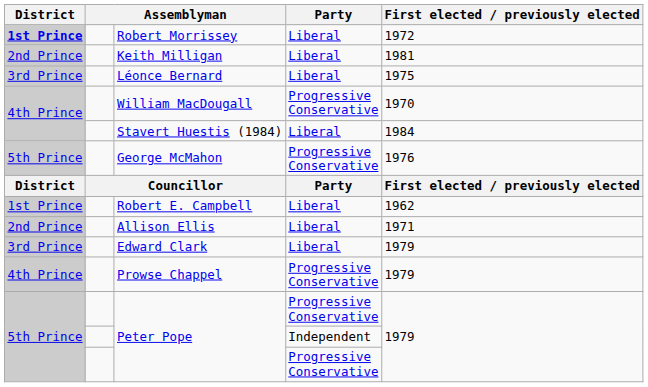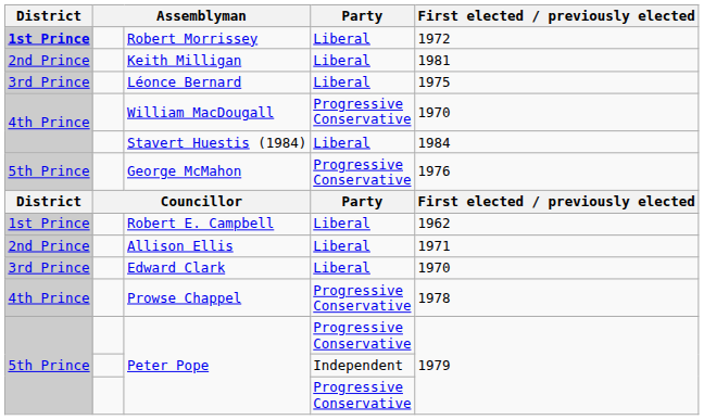 <table class="wikitable sortable">
 <tr>
 <th>District</th>
 <th colspan="2">Assemblyman</th>
 <th>Party</th>
 <th>First elected / previously elected</th>
 </tr>
 <tr>
 <td bgcolor="CCCCCC"><strong><a href='#'>1st Prince</a></strong></td>
 <td>   </td>
 <td><a href='#'>Robert Morrissey</a></td>
 <td><a href='#'>Liberal</a></td>
 <td>1972</td>
 </tr>
 <tr>
 <td bgcolor="CCCCCC"><a href='#'>2nd Prince</a></td>
 <td>   </td>
 <td><a href='#'>Keith Milligan</a></td>
 <td><a href='#'>Liberal</a></td>
 <td>1981</td>
 </tr>
 <tr>
 <td bgcolor="CCCCCC"><a href='#'>3rd Prince</a></td>
 <td>   </td>
 <td><a href='#'>Léonce Bernard</a></td>
 <td><a href='#'>Liberal</a></td>
 <td>1975</td>
 </tr>
 <tr>
 <td rowspan=2 bgcolor="CCCCCC"><a href='#'>4th Prince</a></td>
 <td>   </td>
 <td><a href='#'>William MacDougall</a></td>
 <td><a href='#'>Progressive <br> Conservative</a></td>
 <td>1970</td>
 </tr>
 <tr>
 <td> </td>
 <td><a href='#'>Stavert Huestis</a> (1984)</td>
 <td><a href='#'>Liberal</a></td>
 <td>1984</td>
 </tr>
 <tr>
 <td bgcolor="CCCCCC"><a href='#'>5th Prince</a></td>
 <td>   </td>
 <td><a href='#'>George McMahon</a></td>
 <td><a href='#'>Progressive <br> Conservative</a></td>
 <td>1976</td>
 </tr>
 <tr>
 <th>District</th>
 <th colspan="2">Councillor</th>
 <th>Party</th>
 <th>First elected / previously elected</th>
 </tr>
 <tr>
 <td bgcolor="CCCCCC"><a href='#'>1st Prince</a></td>
 <td>   </td>
 <td><a href='#'>Robert E. Campbell</a></td>
 <td><a href='#'>Liberal</a></td>
 <td>1962</td>
 </tr>
 <tr>
 <td bgcolor="CCCCCC"><a href='#'>2nd Prince</a></td>
 <td>   </td>
 <td><a href='#'>Allison Ellis</a></td>
 <td><a href='#'>Liberal</a></td>
 <td>1971</td>
 </tr>
 <tr>
 <td bgcolor="CCCCCC"><a href='#'>3rd Prince</a></td>
 <td>   </td>
 <td><a href='#'>Edward Clark</a></td>
 <td><a href='#'>Liberal</a></td>
-<td>1979</td>
+<td>1970</td>
 </tr>
 <tr>
 <td bgcolor="CCCCCC"><a href='#'>4th Prince</a></td>
 <td>    <br></td>
 <td><a href='#'>Prowse Chappel</a></td>
 <td><a href='#'>Progressive <br> Conservative</a></td>
-<td>1979</td>
+<td>1978</td>
 </tr>
 <tr>
 <td rowspan=3 bgcolor="CCCCCC"><a href='#'>5th Prince</a></td>
 <td>   </td>
 <td rowspan=3><a href='#'>Peter Pope</a></td>
 <td><a href='#'>Progressive <br> Conservative</a></td>
 <td rowspan=3>1979</td>
 </tr>
 <tr>
 <td> </td>
 <td>Independent</td>
 </tr>
 <tr>
 <td> </td>
 <td><a href='#'>Progressive <br> Conservative</a></td>
 </tr>
 </table>
